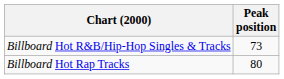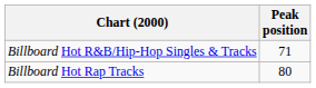 <table class="wikitable">
 <tr>
 <th>Chart (2000)</th>
 <th>Peak<br>position</th>
 </tr>
 <tr>
 <td><em>Billboard</em> <a href='#'>Hot R&B/Hip-Hop Singles & Tracks</a></td>
-<td align="center">73</td>
+<td align="center">71</td>
 </tr>
 <tr>
 <td><em>Billboard</em> <a href='#'>Hot Rap Tracks</a></td>
 <td align="center">80</td>
 </tr>
 </table>
